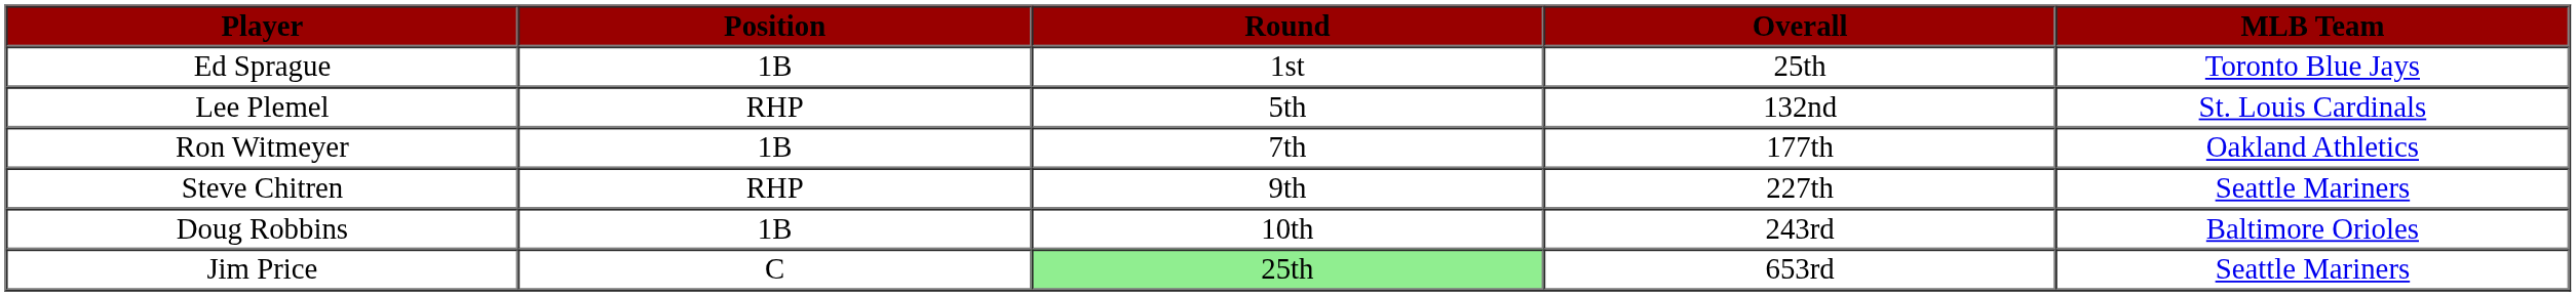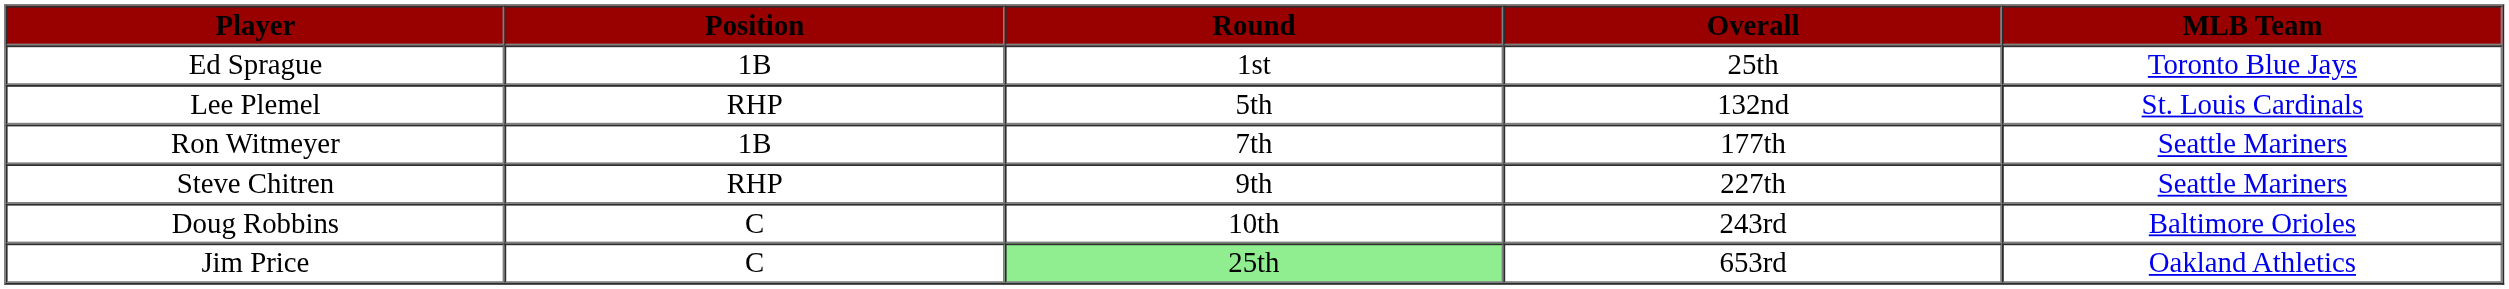 <table cellpadding="1" border="1" cellspacing="0" width="70%">
 <tr>
 <th bgcolor="#990000" width="20%"><span>Player</span></th>
 <th bgcolor="#990000" width="20%"><span>Position</span></th>
 <th bgcolor="#990000" width="20%"><span>Round</span></th>
 <th bgcolor="#990000" width="20%"><span>Overall</span></th>
 <th bgcolor="#990000" width="20%"><span>MLB Team</span></th>
 </tr>
 <tr align="center">
 <td>Ed Sprague</td>
 <td>1B</td>
 <td>1st</td>
 <td>25th</td>
 <td><a href='#'>Toronto Blue Jays</a></td>
 </tr>
 <tr align="center">
 <td>Lee Plemel</td>
 <td>RHP</td>
 <td>5th</td>
 <td>132nd</td>
 <td><a href='#'>St. Louis Cardinals</a></td>
 </tr>
 <tr align="center">
 <td>Ron Witmeyer</td>
 <td>1B</td>
 <td>7th</td>
 <td>177th</td>
-<td><a href='#'>Oakland Athletics</a></td>
+<td><a href='#'>Seattle Mariners</a></td>
 </tr>
 <tr align="center">
 <td>Steve Chitren</td>
 <td>RHP</td>
 <td>9th</td>
 <td>227th</td>
 <td><a href='#'>Seattle Mariners</a></td>
 </tr>
 <tr align="center">
 <td>Doug Robbins</td>
-<td>1B</td>
+<td>C</td>
 <td>10th</td>
 <td>243rd</td>
 <td><a href='#'>Baltimore Orioles</a></td>
 </tr>
 <tr align="center">
 <td>Jim Price</td>
 <td>C</td>
 <td style="background: lightgreen;">25th</td>
 <td>653rd</td>
-<td><a href='#'>Seattle Mariners</a></td>
+<td><a href='#'>Oakland Athletics</a></td>
 </tr>
 </table>
